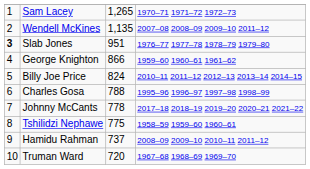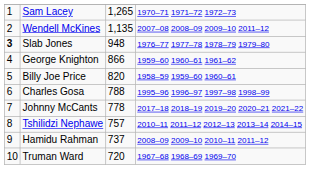 <table class="wikitable">
 <tr>
 </tr>
 <tr>
 <td>1</td>
 <td><a href='#'>Sam Lacey</a></td>
 <td>1,265</td>
 <td style="font-size:80%;"><a href='#'>1970–71</a> <a href='#'>1971–72</a> <a href='#'>1972–73</a></td>
 </tr>
 <tr>
 <td>2</td>
 <td><a href='#'>Wendell McKines</a></td>
 <td>1,135</td>
 <td style="font-size:80%;"><a href='#'>2007–08</a> <a href='#'>2008–09</a> <a href='#'>2009–10</a> <a href='#'>2011–12</a></td>
 </tr>
 <tr>
 <td><strong>3</strong></td>
 <td>Slab Jones</td>
-<td>951</td>
+<td>948</td>
 <td style="font-size:80%;"><a href='#'>1976–77</a> <a href='#'>1977–78</a> <a href='#'>1978–79</a> <a href='#'>1979–80</a></td>
 </tr>
 <tr>
 <td>4</td>
 <td>George Knighton</td>
 <td>866</td>
 <td style="font-size:80%;"><a href='#'>1959–60</a> <a href='#'>1960–61</a> <a href='#'>1961–62</a></td>
 </tr>
 <tr>
 <td>5</td>
 <td>Billy Joe Price</td>
-<td>824</td>
-<td style="font-size:80%;"><a href='#'>2010–11</a> <a href='#'>2011–12</a> <a href='#'>2012–13</a> <a href='#'>2013–14</a> <a href='#'>2014–15</a></td>
+<td>820</td>
+<td style="font-size:80%;"><a href='#'>1958–59</a> <a href='#'>1959–60</a> <a href='#'>1960–61</a></td>
 </tr>
 <tr>
 <td>6</td>
 <td>Charles Gosa</td>
 <td>788</td>
 <td style="font-size:80%;"><a href='#'>1995–96</a> <a href='#'>1996–97</a> <a href='#'>1997–98</a> <a href='#'>1998–99</a></td>
 </tr>
 <tr>
 <td>7</td>
 <td>Johnny McCants</td>
 <td>778</td>
 <td style="font-size:80%;"><a href='#'>2017–18</a> <a href='#'>2018–19</a> <a href='#'>2019–20</a> <a href='#'>2020–21</a> <a href='#'>2021–22</a></td>
 </tr>
 <tr>
 <td>8</td>
 <td><a href='#'>Tshilidzi Nephawe</a></td>
-<td>775</td>
-<td style="font-size:80%;"><a href='#'>1958–59</a> <a href='#'>1959–60</a> <a href='#'>1960–61</a></td>
+<td>757</td>
+<td style="font-size:80%;"><a href='#'>2010–11</a> <a href='#'>2011–12</a> <a href='#'>2012–13</a> <a href='#'>2013–14</a> <a href='#'>2014–15</a></td>
 </tr>
 <tr>
 <td>9</td>
 <td>Hamidu Rahman</td>
 <td>737</td>
 <td style="font-size:80%;"><a href='#'>2008–09</a> <a href='#'>2009–10</a> <a href='#'>2010–11</a> <a href='#'>2011–12</a></td>
 </tr>
 <tr>
 <td>10</td>
 <td>Truman Ward</td>
 <td>720</td>
 <td style="font-size:80%;"><a href='#'>1967–68</a> <a href='#'>1968–69</a> <a href='#'>1969–70</a></td>
 </tr>
 </table>
